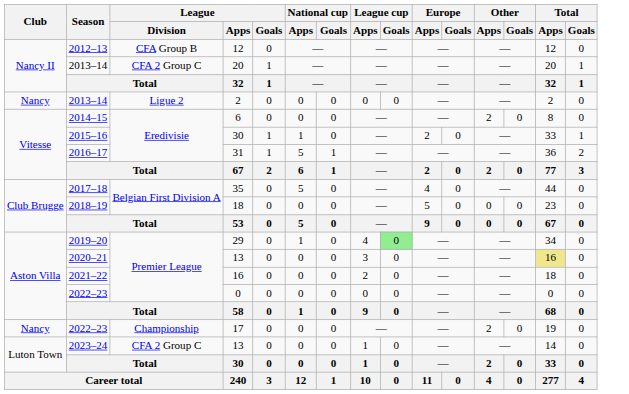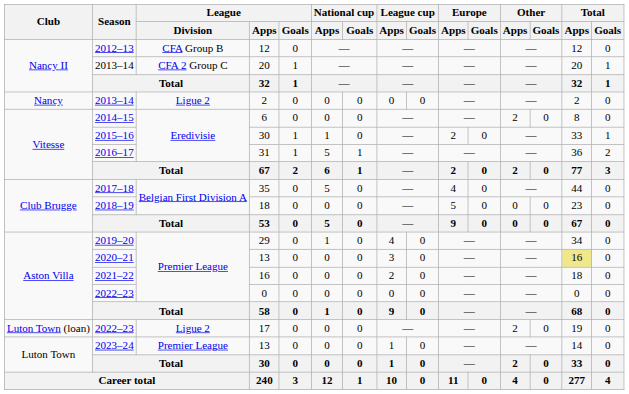 <table class="wikitable" style="text-align:center">
 <tr>
 <th rowspan="2">Club</th>
 <th rowspan="2">Season</th>
 <th colspan="3">League</th>
 <th colspan="2">National cup</th>
 <th colspan="2">League cup</th>
 <th colspan="2">Europe</th>
 <th colspan="2">Other</th>
 <th colspan="2">Total</th>
 </tr>
 <tr>
 <th>Division</th>
 <th>Apps</th>
 <th>Goals</th>
 <th>Apps</th>
 <th>Goals</th>
 <th>Apps</th>
 <th>Goals</th>
 <th>Apps</th>
 <th>Goals</th>
 <th>Apps</th>
 <th>Goals</th>
 <th>Apps</th>
 <th>Goals</th>
 </tr>
 <tr>
 <td rowspan="3"><a href='#'>Nancy II</a></td>
 <td><a href='#'>2012–13</a></td>
 <td><a href='#'>CFA</a> Group B</td>
 <td>12</td>
 <td>0</td>
 <td colspan="2">—</td>
 <td colspan="2">—</td>
 <td colspan="2">—</td>
 <td colspan="2">—</td>
 <td>12</td>
 <td>0</td>
 </tr>
 <tr>
 <td>2013–14</td>
 <td><a href='#'>CFA 2</a> Group C</td>
 <td>20</td>
 <td>1</td>
 <td colspan="2">—</td>
 <td colspan="2">—</td>
 <td colspan="2">—</td>
 <td colspan="2">—</td>
 <td>20</td>
 <td>1</td>
 </tr>
 <tr>
 <th colspan="2">Total</th>
 <th>32</th>
 <th>1</th>
 <th colspan="2">—</th>
 <th colspan="2">—</th>
 <th colspan="2">—</th>
 <th colspan="2">—</th>
 <th>32</th>
 <th>1</th>
 </tr>
 <tr>
 <td><a href='#'>Nancy</a></td>
 <td><a href='#'>2013–14</a></td>
 <td><a href='#'>Ligue 2</a></td>
 <td>2</td>
 <td>0</td>
 <td>0</td>
 <td>0</td>
 <td>0</td>
 <td>0</td>
 <td colspan="2">—</td>
 <td colspan="2">—</td>
 <td>2</td>
 <td>0</td>
 </tr>
 <tr>
 <td rowspan="4"><a href='#'>Vitesse</a></td>
 <td><a href='#'>2014–15</a></td>
 <td rowspan="3"><a href='#'>Eredivisie</a></td>
 <td>6</td>
 <td>0</td>
 <td>0</td>
 <td>0</td>
 <td colspan="2">—</td>
 <td colspan="2">—</td>
 <td>2</td>
 <td>0</td>
 <td>8</td>
 <td>0</td>
 </tr>
 <tr>
 <td><a href='#'>2015–16</a></td>
 <td>30</td>
 <td>1</td>
 <td>1</td>
 <td>0</td>
 <td colspan="2">—</td>
 <td>2</td>
 <td>0</td>
 <td colspan="2">—</td>
 <td>33</td>
 <td>1</td>
 </tr>
 <tr>
 <td><a href='#'>2016–17</a></td>
 <td>31</td>
 <td>1</td>
 <td>5</td>
 <td>1</td>
 <td colspan="2">—</td>
 <td colspan="2">—</td>
 <td colspan="2">—</td>
 <td>36</td>
 <td>2</td>
 </tr>
 <tr>
 <th colspan="2">Total</th>
 <th>67</th>
 <th>2</th>
 <th>6</th>
 <th>1</th>
 <th colspan="2">—</th>
 <th>2</th>
 <th>0</th>
 <th>2</th>
 <th>0</th>
 <th>77</th>
 <th>3</th>
 </tr>
 <tr>
 <td rowspan="3"><a href='#'>Club Brugge</a></td>
 <td><a href='#'>2017–18</a></td>
 <td rowspan="2"><a href='#'>Belgian First Division A</a></td>
 <td>35</td>
 <td>0</td>
 <td>5</td>
 <td>0</td>
 <td colspan="2">—</td>
 <td>4</td>
 <td>0</td>
 <td colspan="2">—</td>
 <td>44</td>
 <td>0</td>
 </tr>
 <tr>
 <td><a href='#'>2018–19</a></td>
 <td>18</td>
 <td>0</td>
 <td>0</td>
 <td>0</td>
 <td colspan="2">—</td>
 <td>5</td>
 <td>0</td>
 <td>0</td>
 <td>0</td>
 <td>23</td>
 <td>0</td>
 </tr>
 <tr>
 <th colspan="2">Total</th>
 <th>53</th>
 <th>0</th>
 <th>5</th>
 <th>0</th>
 <th colspan="2">—</th>
 <th>9</th>
 <th>0</th>
 <th>0</th>
 <th>0</th>
 <th>67</th>
 <th>0</th>
 </tr>
 <tr>
 <td rowspan="5"><a href='#'>Aston Villa</a></td>
 <td><a href='#'>2019–20</a></td>
 <td rowspan="4"><a href='#'>Premier League</a></td>
 <td>29</td>
 <td>0</td>
 <td>1</td>
 <td>0</td>
 <td>4</td>
-<td style="background: lightgreen;">0</td>
+<td>0</td>
 <td colspan="2">—</td>
 <td colspan="2">—</td>
 <td>34</td>
 <td>0</td>
 </tr>
 <tr>
 <td><a href='#'>2020–21</a></td>
 <td>13</td>
 <td>0</td>
 <td>0</td>
 <td>0</td>
 <td>3</td>
 <td>0</td>
 <td colspan="2">—</td>
 <td colspan="2">—</td>
 <td style="background: khaki;">16</td>
 <td>0</td>
 </tr>
 <tr>
 <td><a href='#'>2021–22</a></td>
 <td>16</td>
 <td>0</td>
 <td>0</td>
 <td>0</td>
 <td>2</td>
 <td>0</td>
 <td colspan="2">—</td>
 <td colspan="2">—</td>
 <td>18</td>
 <td>0</td>
 </tr>
 <tr>
 <td><a href='#'>2022–23</a></td>
 <td>0</td>
 <td>0</td>
 <td>0</td>
 <td>0</td>
 <td>0</td>
 <td>0</td>
 <td colspan="2">—</td>
 <td colspan="2">—</td>
 <td>0</td>
 <td>0</td>
 </tr>
 <tr>
 <th colspan="2">Total</th>
 <th>58</th>
 <th>0</th>
 <th>1</th>
 <th>0</th>
 <th>9</th>
 <th>0</th>
 <th colspan="2">—</th>
 <th colspan="2">—</th>
 <th>68</th>
 <th>0</th>
 </tr>
 <tr>
-<td><a href='#'>Nancy</a></td>
+<td><a href='#'>Luton Town</a> (loan)</td>
 <td><a href='#'>2022–23</a></td>
-<td><a href='#'>Championship</a></td>
+<td><a href='#'>Ligue 2</a></td>
 <td>17</td>
 <td>0</td>
 <td>0</td>
 <td>0</td>
 <td colspan="2">—</td>
 <td colspan="2">—</td>
 <td>2</td>
 <td>0</td>
 <td>19</td>
 <td>0</td>
 </tr>
 <tr>
 <td rowspan="2">Luton Town</td>
 <td><a href='#'>2023–24</a></td>
-<td><a href='#'>CFA 2</a> Group C</td>
+<td><a href='#'>Premier League</a></td>
 <td>13</td>
 <td>0</td>
 <td>0</td>
 <td>0</td>
 <td>1</td>
 <td>0</td>
 <td colspan="2">—</td>
 <td colspan="2">—</td>
 <td>14</td>
 <td>0</td>
 </tr>
 <tr>
 <th colspan="2">Total</th>
 <th>30</th>
 <th>0</th>
 <th>0</th>
 <th>0</th>
 <th>1</th>
 <th>0</th>
 <th colspan="2">—</th>
 <th>2</th>
 <th>0</th>
 <th>33</th>
 <th>0</th>
 </tr>
 <tr>
 <th colspan="3">Career total</th>
 <th>240</th>
 <th>3</th>
 <th>12</th>
 <th>1</th>
 <th>10</th>
 <th>0</th>
 <th>11</th>
 <th>0</th>
 <th>4</th>
 <th>0</th>
 <th>277</th>
 <th>4</th>
 </tr>
 </table>
